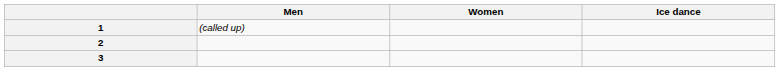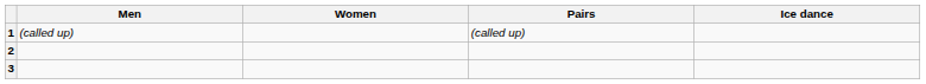 <table class="wikitable unsortable" style="text-align:left; width:100%">
 <tr>
 <th scope="col"></th>
 <th scope="col" style="width:25%">Men</th>
 <th scope="col" style="width:25%">Women</th>
+<th scope="col" style="width:25%">Pairs</th>
 <th scope="col" style="width:25%">Ice dance</th>
 </tr>
 <tr>
 <th scope="row">1</th>
 <td> <em>(called up)</em></td>
 <td></td>
+<td> <em>(called up)</em></td>
 <td></td>
 </tr>
 <tr>
 <th scope="row">2</th>
+<td></td>
 <td></td>
 <td></td>
 <td></td>
 </tr>
 <tr>
 <th scope="row">3</th>
 <td></td>
 <td></td>
 <td></td>
+<td></td>
 </tr>
 </table>
